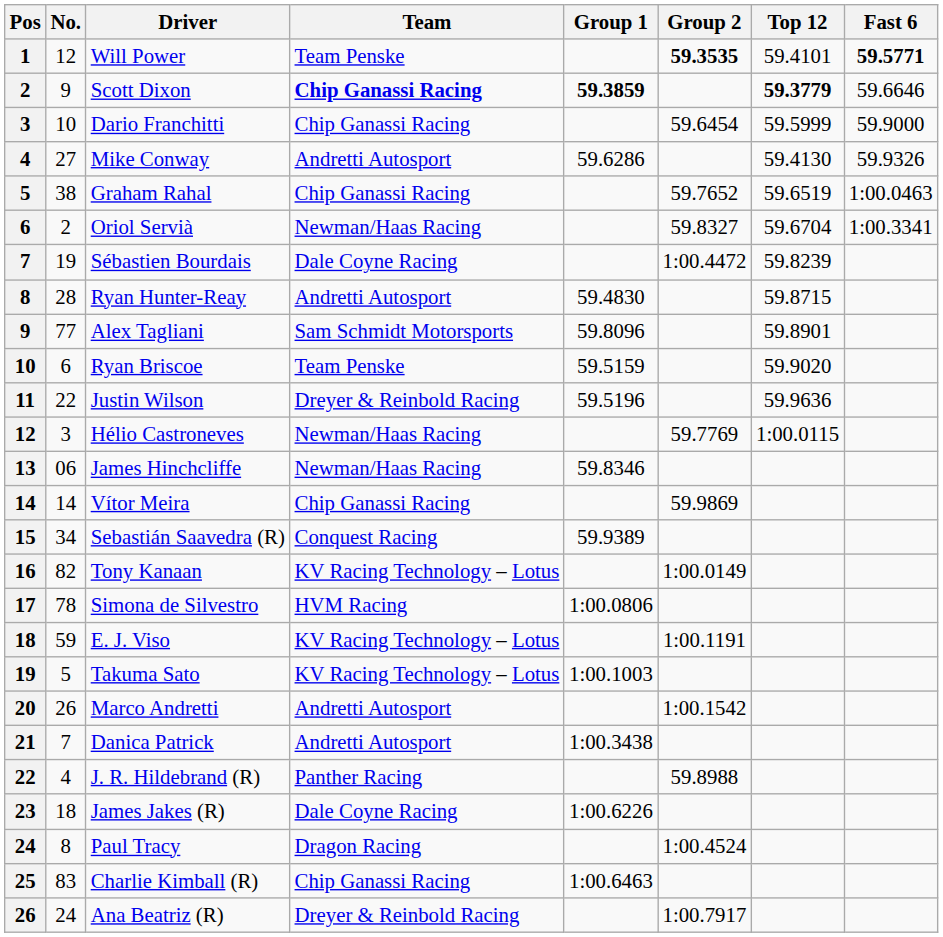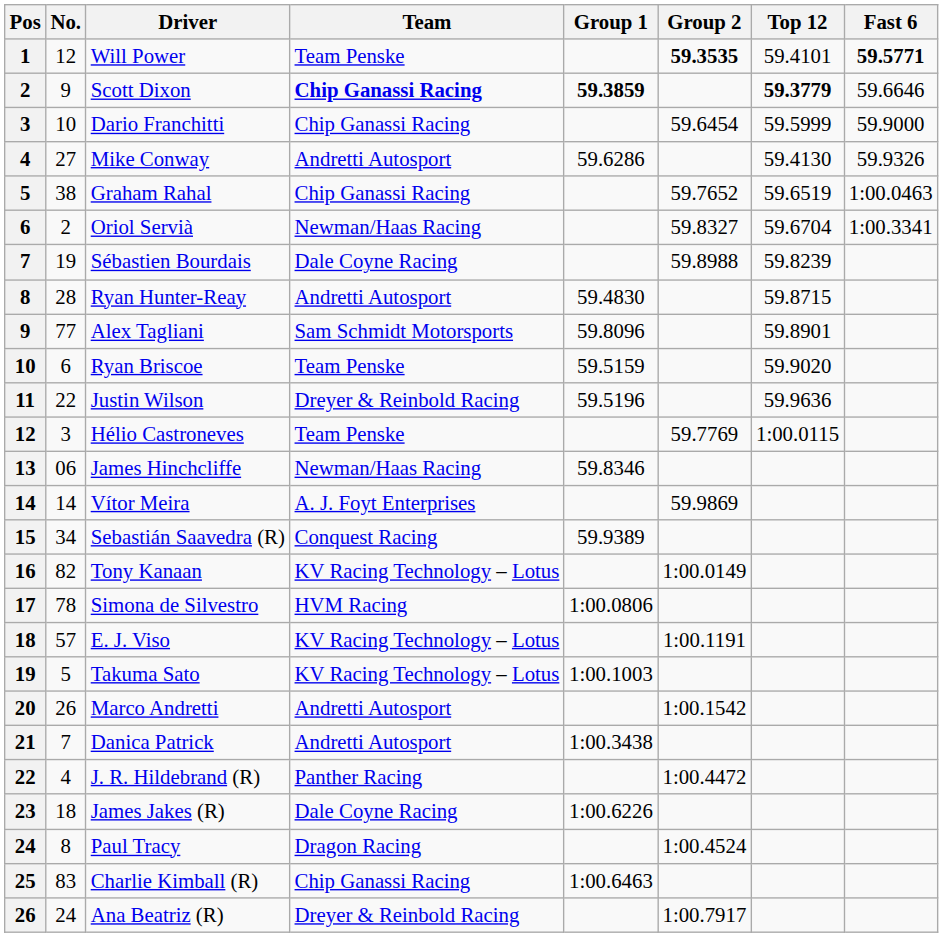 <table class="wikitable" style="font-size:95%; text-align:center;">
 <tr>
 <th>Pos</th>
 <th>No.</th>
 <th>Driver</th>
 <th>Team</th>
 <th>Group 1</th>
 <th>Group 2</th>
 <th>Top 12</th>
 <th>Fast 6</th>
 </tr>
 <tr>
 <th>1</th>
 <td>12</td>
 <td align=left> <a href='#'>Will Power</a></td>
 <td align=left><a href='#'>Team Penske</a></td>
 <td></td>
 <td><strong>59.3535</strong></td>
 <td>59.4101</td>
 <td><strong>59.5771</strong></td>
 </tr>
 <tr>
 <th>2</th>
 <td>9</td>
 <td align=left> <a href='#'>Scott Dixon</a></td>
 <td align=left><strong><a href='#'>Chip Ganassi Racing</a></strong></td>
 <td><strong>59.3859</strong></td>
 <td></td>
 <td><strong>59.3779</strong></td>
 <td>59.6646</td>
 </tr>
 <tr>
 <th>3</th>
 <td>10</td>
 <td align=left> <a href='#'>Dario Franchitti</a></td>
 <td align=left><a href='#'>Chip Ganassi Racing</a></td>
 <td></td>
 <td>59.6454</td>
 <td>59.5999</td>
 <td>59.9000</td>
 </tr>
 <tr>
 <th>4</th>
 <td>27</td>
 <td align=left> <a href='#'>Mike Conway</a></td>
 <td align=left><a href='#'>Andretti Autosport</a></td>
 <td>59.6286</td>
 <td></td>
 <td>59.4130</td>
 <td>59.9326</td>
 </tr>
 <tr>
 <th>5</th>
 <td>38</td>
 <td align=left> <a href='#'>Graham Rahal</a></td>
 <td align=left><a href='#'>Chip Ganassi Racing</a></td>
 <td></td>
 <td>59.7652</td>
 <td>59.6519</td>
 <td>1:00.0463</td>
 </tr>
 <tr>
 <th>6</th>
 <td>2</td>
 <td align=left> <a href='#'>Oriol Servià</a></td>
 <td align=left><a href='#'>Newman/Haas Racing</a></td>
 <td></td>
 <td>59.8327</td>
 <td>59.6704</td>
 <td>1:00.3341</td>
 </tr>
 <tr>
 <th>7</th>
 <td>19</td>
 <td align=left> <a href='#'>Sébastien Bourdais</a></td>
 <td align=left><a href='#'>Dale Coyne Racing</a></td>
 <td></td>
-<td>1:00.4472</td>
+<td>59.8988</td>
 <td>59.8239</td>
 <td></td>
 </tr>
 <tr>
 <th>8</th>
 <td>28</td>
 <td align=left> <a href='#'>Ryan Hunter-Reay</a></td>
 <td align=left><a href='#'>Andretti Autosport</a></td>
 <td>59.4830</td>
 <td></td>
 <td>59.8715</td>
 <td></td>
 </tr>
 <tr>
 <th>9</th>
 <td>77</td>
 <td align=left> <a href='#'>Alex Tagliani</a></td>
 <td align=left><a href='#'>Sam Schmidt Motorsports</a></td>
 <td>59.8096</td>
 <td></td>
 <td>59.8901</td>
 <td></td>
 </tr>
 <tr>
 <th>10</th>
 <td>6</td>
 <td align=left> <a href='#'>Ryan Briscoe</a></td>
 <td align=left><a href='#'>Team Penske</a></td>
 <td>59.5159</td>
 <td></td>
 <td>59.9020</td>
 <td></td>
 </tr>
 <tr>
 <th>11</th>
 <td>22</td>
 <td align=left> <a href='#'>Justin Wilson</a></td>
 <td align=left><a href='#'>Dreyer & Reinbold Racing</a></td>
 <td>59.5196</td>
 <td></td>
 <td>59.9636</td>
 <td></td>
 </tr>
 <tr>
 <th>12</th>
 <td>3</td>
 <td align=left> <a href='#'>Hélio Castroneves</a></td>
-<td align=left><a href='#'>Newman/Haas Racing</a></td>
+<td align=left><a href='#'>Team Penske</a></td>
 <td></td>
 <td>59.7769</td>
 <td>1:00.0115</td>
 <td></td>
 </tr>
 <tr>
 <th>13</th>
 <td>06</td>
 <td align=left> <a href='#'>James Hinchcliffe</a></td>
 <td align=left><a href='#'>Newman/Haas Racing</a></td>
 <td>59.8346</td>
 <td></td>
 <td></td>
 <td></td>
 </tr>
 <tr>
 <th>14</th>
 <td>14</td>
 <td align=left> <a href='#'>Vítor Meira</a></td>
-<td align=left><a href='#'>Chip Ganassi Racing</a></td>
+<td align=left><a href='#'>A. J. Foyt Enterprises</a></td>
 <td></td>
 <td>59.9869</td>
 <td></td>
 <td></td>
 </tr>
 <tr>
 <th>15</th>
 <td>34</td>
 <td align=left> <a href='#'>Sebastián Saavedra</a> (R)</td>
 <td align=left><a href='#'>Conquest Racing</a></td>
 <td>59.9389</td>
 <td></td>
 <td></td>
 <td></td>
 </tr>
 <tr>
 <th>16</th>
 <td>82</td>
 <td align=left> <a href='#'>Tony Kanaan</a></td>
 <td align=left><a href='#'>KV Racing Technology</a> – <a href='#'>Lotus</a></td>
 <td></td>
 <td>1:00.0149</td>
 <td></td>
 <td></td>
 </tr>
 <tr>
 <th>17</th>
 <td>78</td>
 <td align=left> <a href='#'>Simona de Silvestro</a></td>
 <td align=left><a href='#'>HVM Racing</a></td>
 <td>1:00.0806</td>
 <td></td>
 <td></td>
 <td></td>
 </tr>
 <tr>
 <th>18</th>
-<td>59</td>
+<td>57</td>
 <td align=left> <a href='#'>E. J. Viso</a></td>
 <td align=left><a href='#'>KV Racing Technology</a> – <a href='#'>Lotus</a></td>
 <td></td>
 <td>1:00.1191</td>
 <td></td>
 <td></td>
 </tr>
 <tr>
 <th>19</th>
 <td>5</td>
 <td align=left> <a href='#'>Takuma Sato</a></td>
 <td align=left><a href='#'>KV Racing Technology</a> – <a href='#'>Lotus</a></td>
 <td>1:00.1003</td>
 <td></td>
 <td></td>
 <td></td>
 </tr>
 <tr>
 <th>20</th>
 <td>26</td>
 <td align=left> <a href='#'>Marco Andretti</a></td>
 <td align=left><a href='#'>Andretti Autosport</a></td>
 <td></td>
 <td>1:00.1542</td>
 <td></td>
 <td></td>
 </tr>
 <tr>
 <th>21</th>
 <td>7</td>
 <td align=left> <a href='#'>Danica Patrick</a></td>
 <td align=left><a href='#'>Andretti Autosport</a></td>
 <td>1:00.3438</td>
 <td></td>
 <td></td>
 <td></td>
 </tr>
 <tr>
 <th>22</th>
 <td>4</td>
 <td align=left> <a href='#'>J. R. Hildebrand</a> (R)</td>
 <td align=left><a href='#'>Panther Racing</a></td>
 <td></td>
-<td>59.8988</td>
+<td>1:00.4472</td>
 <td></td>
 <td></td>
 </tr>
 <tr>
 <th>23</th>
 <td>18</td>
 <td align=left> <a href='#'>James Jakes</a> (R)</td>
 <td align=left><a href='#'>Dale Coyne Racing</a></td>
 <td>1:00.6226</td>
 <td></td>
 <td></td>
 <td></td>
 </tr>
 <tr>
 <th>24</th>
 <td>8</td>
 <td align=left> <a href='#'>Paul Tracy</a></td>
 <td align=left><a href='#'>Dragon Racing</a></td>
 <td></td>
 <td>1:00.4524</td>
 <td></td>
 <td></td>
 </tr>
 <tr>
 <th>25</th>
 <td>83</td>
 <td align=left> <a href='#'>Charlie Kimball</a> (R)</td>
 <td align=left><a href='#'>Chip Ganassi Racing</a></td>
 <td>1:00.6463</td>
 <td></td>
 <td></td>
 <td></td>
 </tr>
 <tr>
 <th>26</th>
 <td>24</td>
 <td align=left> <a href='#'>Ana Beatriz</a> (R)</td>
 <td align=left><a href='#'>Dreyer & Reinbold Racing</a></td>
 <td></td>
 <td>1:00.7917</td>
 <td></td>
 <td></td>
 </tr>
 </table>
